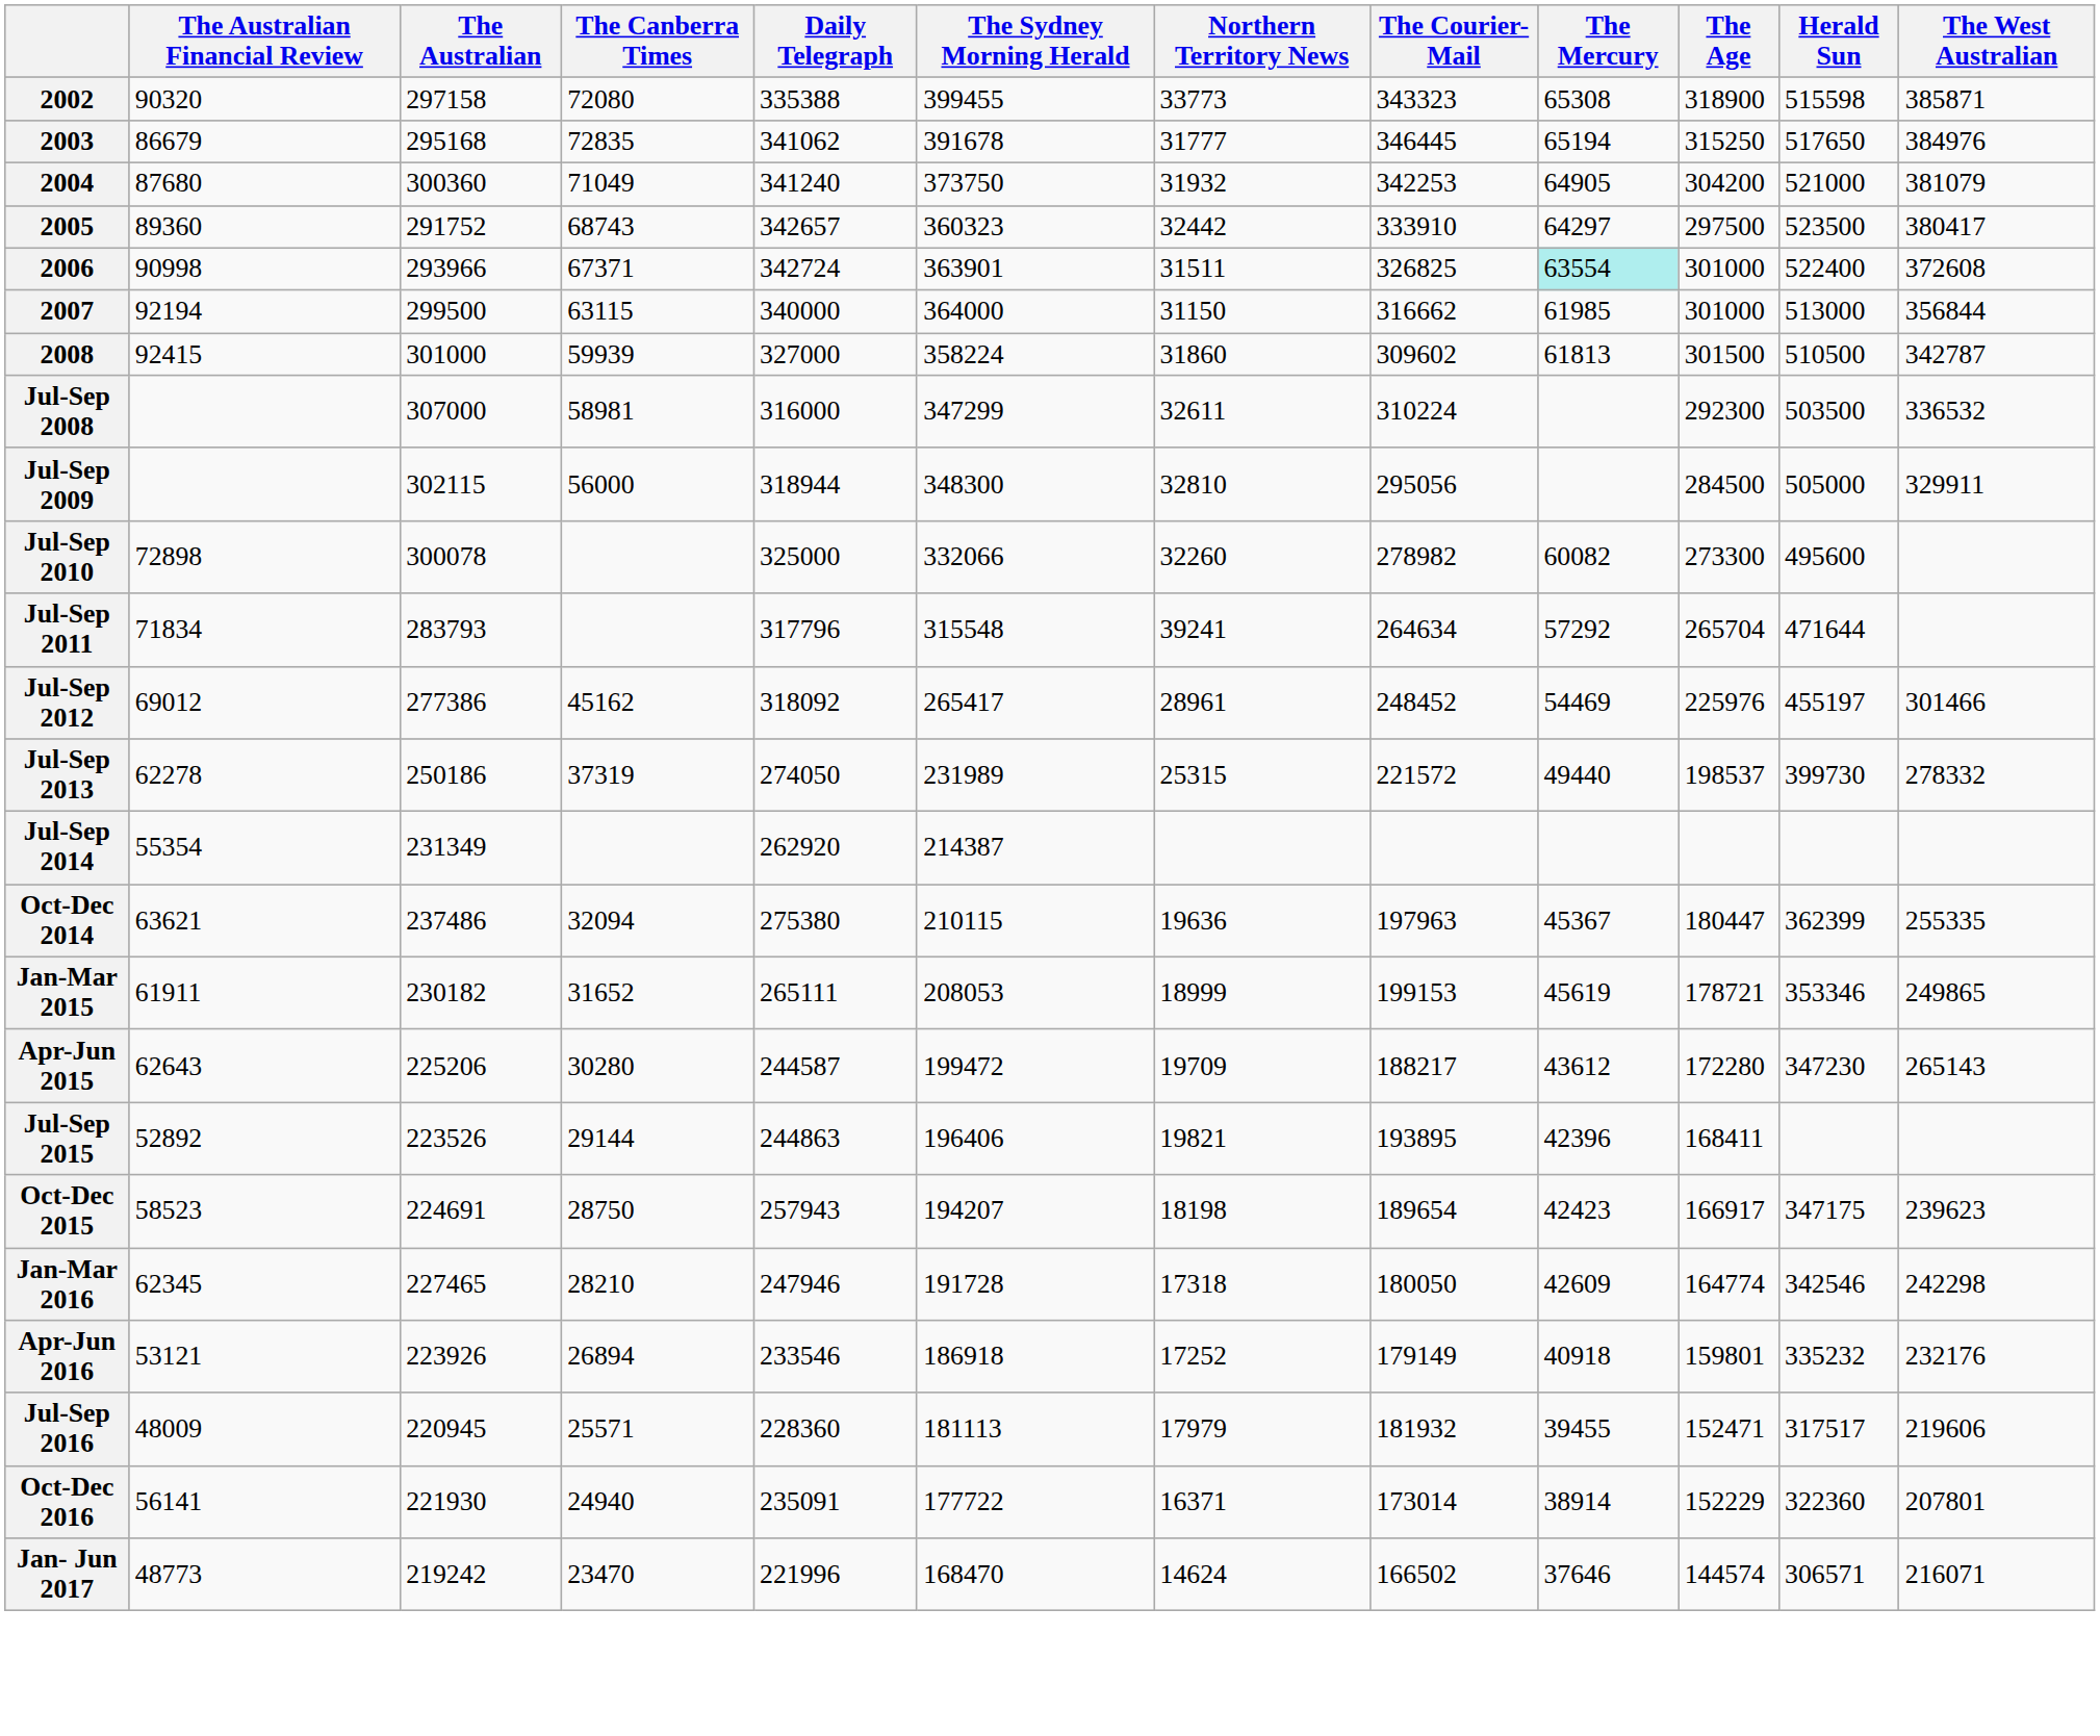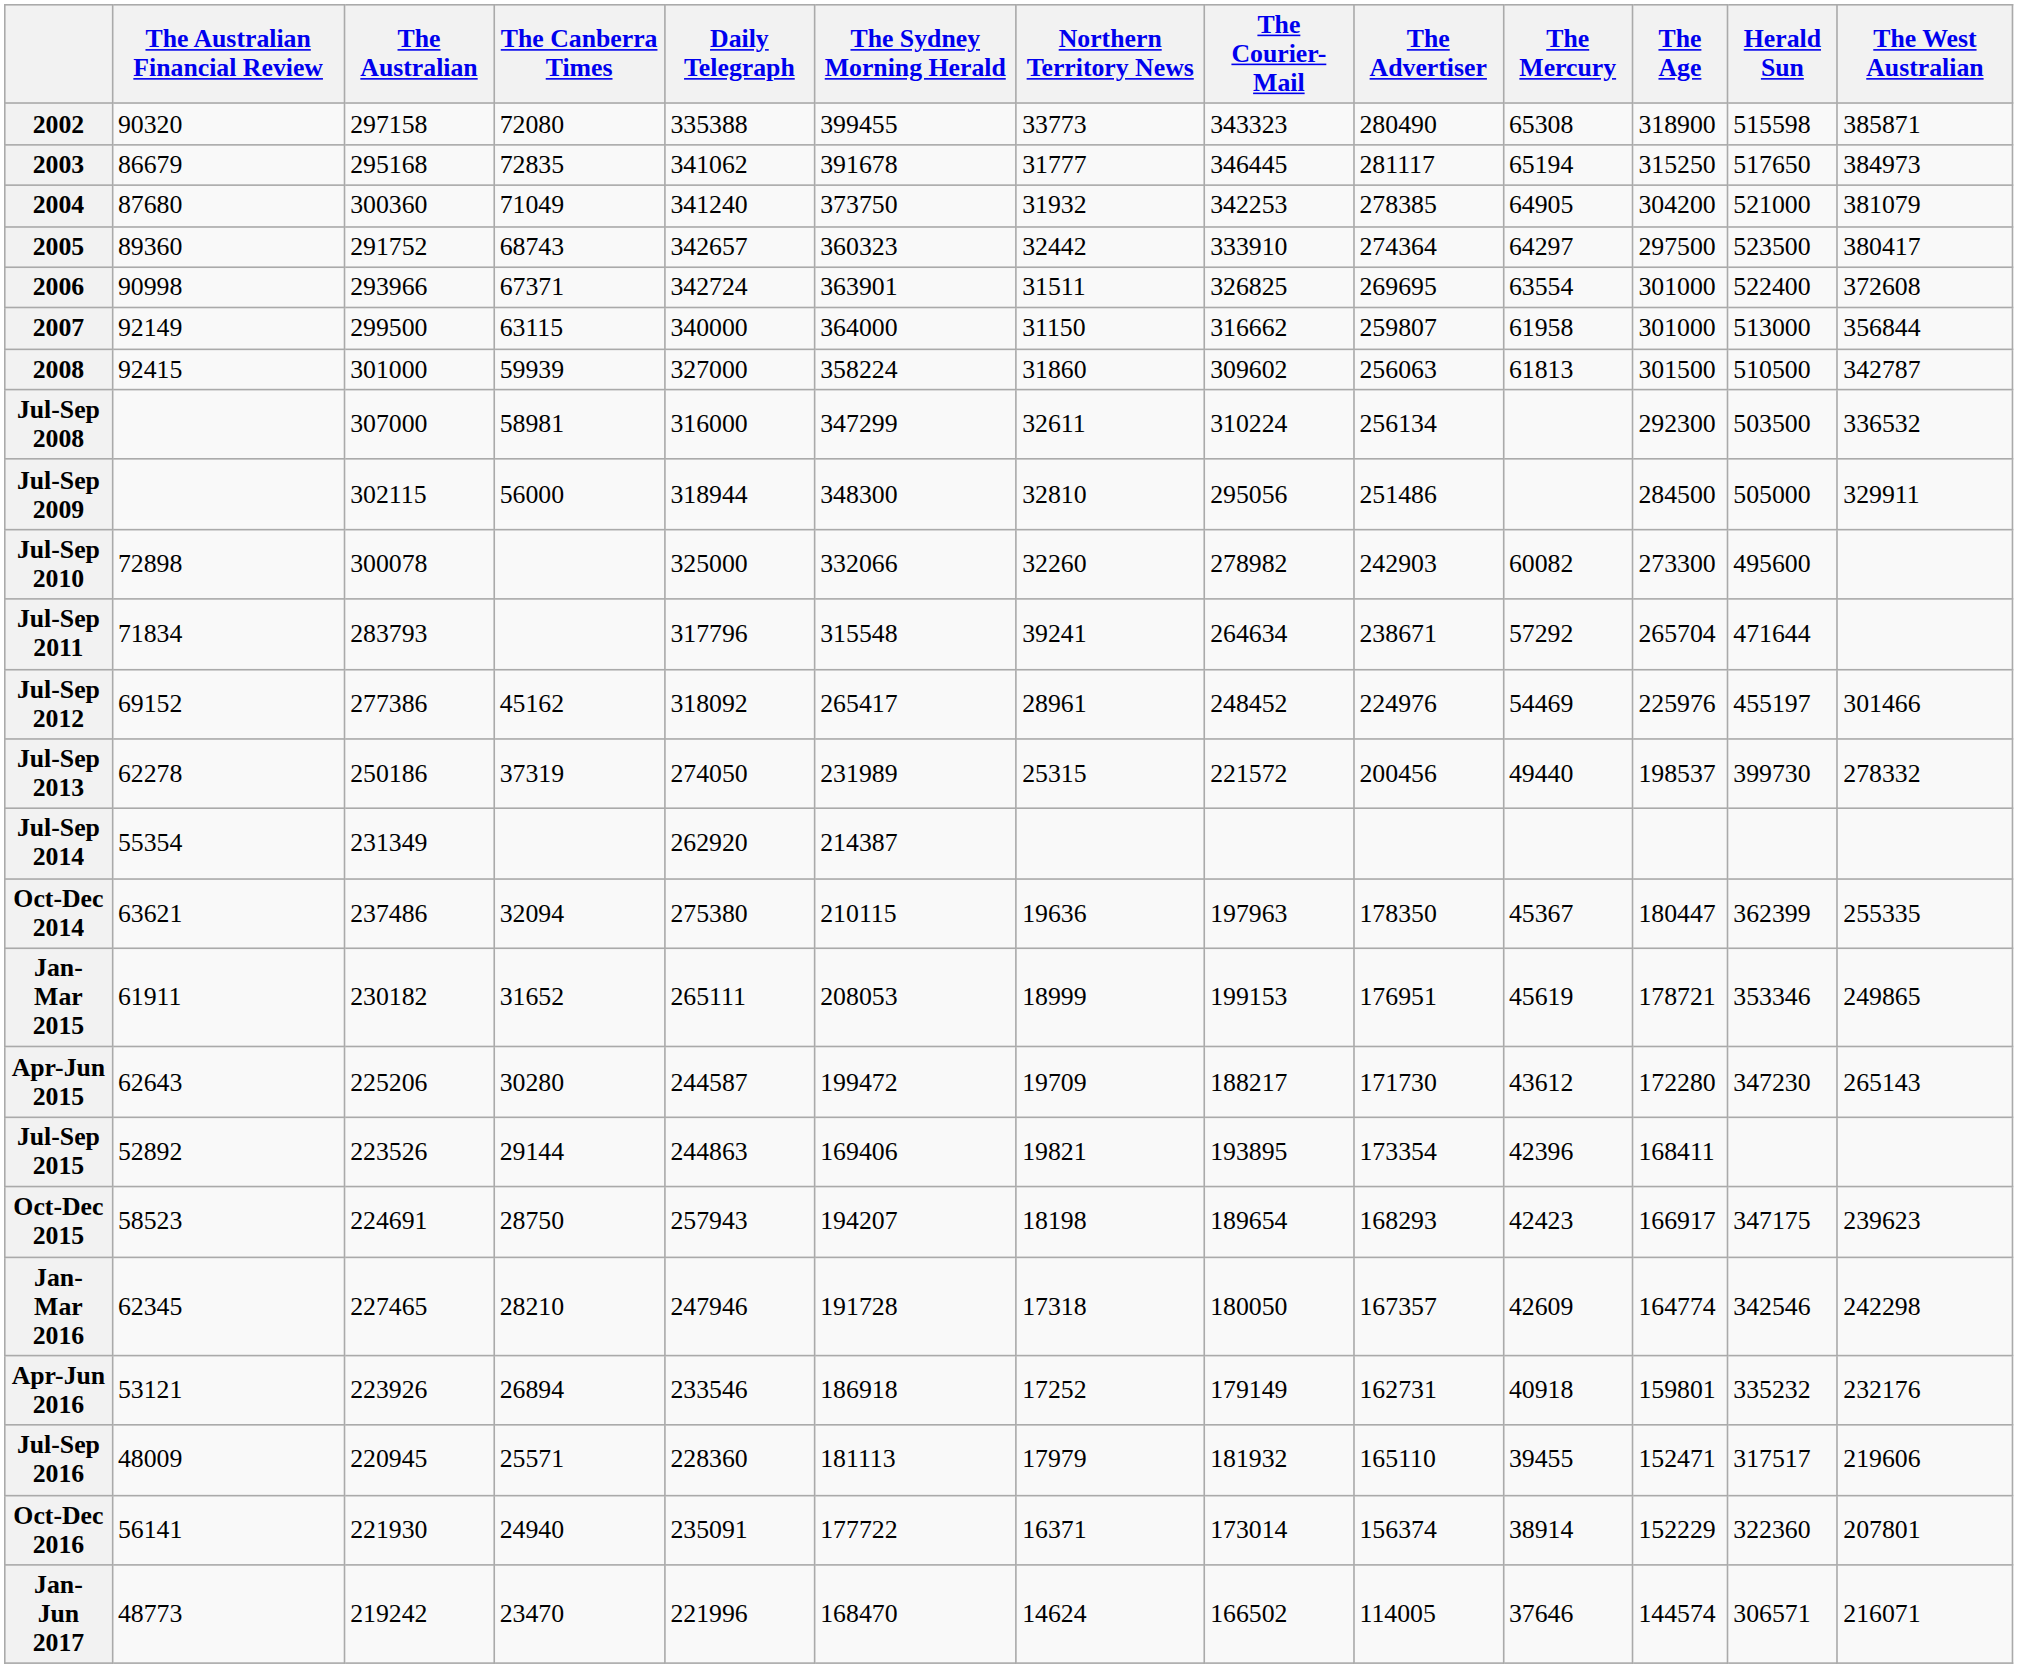 <table class="wikitable">
 <tr>
 <th></th>
 <th><a href='#'>The Australian Financial Review</a></th>
 <th><a href='#'>The Australian</a></th>
 <th><a href='#'>The Canberra Times</a></th>
 <th><a href='#'>Daily Telegraph</a></th>
 <th><a href='#'>The Sydney Morning Herald</a></th>
 <th><a href='#'>Northern Territory News</a></th>
 <th><a href='#'>The Courier-Mail</a></th>
+<th><a href='#'>The Advertiser</a></th>
 <th><a href='#'>The Mercury</a></th>
 <th><a href='#'>The Age</a></th>
 <th><a href='#'>Herald Sun</a></th>
 <th><a href='#'>The West Australian</a></th>
 </tr>
 <tr>
 <th>2002</th>
 <td>90320</td>
 <td>297158</td>
 <td>72080</td>
 <td>335388</td>
 <td>399455</td>
 <td>33773</td>
 <td>343323</td>
+<td>280490</td>
 <td>65308</td>
 <td>318900</td>
 <td>515598</td>
 <td>385871</td>
 </tr>
 <tr>
 <th>2003</th>
 <td>86679</td>
 <td>295168</td>
 <td>72835</td>
 <td>341062</td>
 <td>391678</td>
 <td>31777</td>
 <td>346445</td>
+<td>281117</td>
 <td>65194</td>
 <td>315250</td>
 <td>517650</td>
-<td>384976</td>
+<td>384973</td>
 </tr>
 <tr>
 <th>2004</th>
 <td>87680</td>
 <td>300360</td>
 <td>71049</td>
 <td>341240</td>
 <td>373750</td>
 <td>31932</td>
 <td>342253</td>
+<td>278385</td>
 <td>64905</td>
 <td>304200</td>
 <td>521000</td>
 <td>381079</td>
 </tr>
 <tr>
 <th>2005</th>
 <td>89360</td>
 <td>291752</td>
 <td>68743</td>
 <td>342657</td>
 <td>360323</td>
 <td>32442</td>
 <td>333910</td>
+<td>274364</td>
 <td>64297</td>
 <td>297500</td>
 <td>523500</td>
 <td>380417</td>
 </tr>
 <tr>
 <th>2006</th>
 <td>90998</td>
 <td>293966</td>
 <td>67371</td>
 <td>342724</td>
 <td>363901</td>
 <td>31511</td>
 <td>326825</td>
-<td style="background: paleturquoise;">63554</td>
+<td>269695</td>
+<td>63554</td>
 <td>301000</td>
 <td>522400</td>
 <td>372608</td>
 </tr>
 <tr>
 <th>2007</th>
-<td>92194</td>
+<td>92149</td>
 <td>299500</td>
 <td>63115</td>
 <td>340000</td>
 <td>364000</td>
 <td>31150</td>
 <td>316662</td>
-<td>61985</td>
+<td>259807</td>
+<td>61958</td>
 <td>301000</td>
 <td>513000</td>
 <td>356844</td>
 </tr>
 <tr>
 <th>2008</th>
 <td>92415</td>
 <td>301000</td>
 <td>59939</td>
 <td>327000</td>
 <td>358224</td>
 <td>31860</td>
 <td>309602</td>
+<td>256063</td>
 <td>61813</td>
 <td>301500</td>
 <td>510500</td>
 <td>342787</td>
 </tr>
 <tr>
 <th>Jul-Sep 2008</th>
 <td></td>
 <td>307000</td>
 <td>58981</td>
 <td>316000</td>
 <td>347299</td>
 <td>32611</td>
 <td>310224</td>
+<td>256134</td>
 <td></td>
 <td>292300</td>
 <td>503500</td>
 <td>336532</td>
 </tr>
 <tr>
 <th>Jul-Sep 2009</th>
 <td></td>
 <td>302115</td>
 <td>56000</td>
 <td>318944</td>
 <td>348300</td>
 <td>32810</td>
 <td>295056</td>
+<td>251486</td>
 <td></td>
 <td>284500</td>
 <td>505000</td>
 <td>329911</td>
 </tr>
 <tr>
 <th>Jul-Sep 2010</th>
 <td>72898</td>
 <td>300078</td>
 <td></td>
 <td>325000</td>
 <td>332066</td>
 <td>32260</td>
 <td>278982</td>
+<td>242903</td>
 <td>60082</td>
 <td>273300</td>
 <td>495600</td>
 <td></td>
 </tr>
 <tr>
 <th>Jul-Sep 2011</th>
 <td>71834</td>
 <td>283793</td>
 <td></td>
 <td>317796</td>
 <td>315548</td>
 <td>39241</td>
 <td>264634</td>
+<td>238671</td>
 <td>57292</td>
 <td>265704</td>
 <td>471644</td>
 <td></td>
 </tr>
 <tr>
 <th>Jul-Sep 2012</th>
-<td>69012</td>
+<td>69152</td>
 <td>277386</td>
 <td>45162</td>
 <td>318092</td>
 <td>265417</td>
 <td>28961</td>
 <td>248452</td>
+<td>224976</td>
 <td>54469</td>
 <td>225976</td>
 <td>455197</td>
 <td>301466</td>
 </tr>
 <tr>
 <th>Jul-Sep 2013</th>
 <td>62278</td>
 <td>250186</td>
 <td>37319</td>
 <td>274050</td>
 <td>231989</td>
 <td>25315</td>
 <td>221572</td>
+<td>200456</td>
 <td>49440</td>
 <td>198537</td>
 <td>399730</td>
 <td>278332</td>
 </tr>
 <tr>
 <th>Jul-Sep 2014</th>
 <td>55354</td>
 <td>231349</td>
 <td></td>
 <td>262920</td>
 <td>214387</td>
 <td></td>
 <td></td>
 <td></td>
 <td></td>
 <td></td>
 <td></td>
+<td></td>
 </tr>
 <tr>
 <th>Oct-Dec 2014</th>
 <td>63621</td>
 <td>237486</td>
 <td>32094</td>
 <td>275380</td>
 <td>210115</td>
 <td>19636</td>
 <td>197963</td>
+<td>178350</td>
 <td>45367</td>
 <td>180447</td>
 <td>362399</td>
 <td>255335</td>
 </tr>
 <tr>
 <th>Jan-Mar 2015</th>
 <td>61911</td>
 <td>230182</td>
 <td>31652</td>
 <td>265111</td>
 <td>208053</td>
 <td>18999</td>
 <td>199153</td>
+<td>176951</td>
 <td>45619</td>
 <td>178721</td>
 <td>353346</td>
 <td>249865</td>
 </tr>
 <tr>
 <th>Apr-Jun 2015</th>
 <td>62643</td>
 <td>225206</td>
 <td>30280</td>
 <td>244587</td>
 <td>199472</td>
 <td>19709</td>
 <td>188217</td>
+<td>171730</td>
 <td>43612</td>
 <td>172280</td>
 <td>347230</td>
 <td>265143</td>
 </tr>
 <tr>
 <th>Jul-Sep 2015</th>
 <td>52892</td>
 <td>223526</td>
 <td>29144</td>
 <td>244863</td>
-<td>196406</td>
+<td>169406</td>
 <td>19821</td>
 <td>193895</td>
+<td>173354</td>
 <td>42396</td>
 <td>168411</td>
 <td></td>
 <td></td>
 </tr>
 <tr>
 <th>Oct-Dec 2015</th>
 <td>58523</td>
 <td>224691</td>
 <td>28750</td>
 <td>257943</td>
 <td>194207</td>
 <td>18198</td>
 <td>189654</td>
+<td>168293</td>
 <td>42423</td>
 <td>166917</td>
 <td>347175</td>
 <td>239623</td>
 </tr>
 <tr>
 <th>Jan-Mar 2016</th>
 <td>62345</td>
 <td>227465</td>
 <td>28210</td>
 <td>247946</td>
 <td>191728</td>
 <td>17318</td>
 <td>180050</td>
+<td>167357</td>
 <td>42609</td>
 <td>164774</td>
 <td>342546</td>
 <td>242298</td>
 </tr>
 <tr>
 <th>Apr-Jun 2016</th>
 <td>53121</td>
 <td>223926</td>
 <td>26894</td>
 <td>233546</td>
 <td>186918</td>
 <td>17252</td>
 <td>179149</td>
+<td>162731</td>
 <td>40918</td>
 <td>159801</td>
 <td>335232</td>
 <td>232176</td>
 </tr>
 <tr>
 <th>Jul-Sep 2016</th>
 <td>48009</td>
 <td>220945</td>
 <td>25571</td>
 <td>228360</td>
 <td>181113</td>
 <td>17979</td>
 <td>181932</td>
+<td>165110</td>
 <td>39455</td>
 <td>152471</td>
 <td>317517</td>
 <td>219606</td>
 </tr>
 <tr>
 <th>Oct-Dec 2016</th>
 <td>56141</td>
 <td>221930</td>
 <td>24940</td>
 <td>235091</td>
 <td>177722</td>
 <td>16371</td>
 <td>173014</td>
+<td>156374</td>
 <td>38914</td>
 <td>152229</td>
 <td>322360</td>
 <td>207801</td>
 </tr>
 <tr>
 <th>Jan- Jun 2017</th>
 <td>48773</td>
 <td>219242</td>
 <td>23470</td>
 <td>221996</td>
 <td>168470</td>
 <td>14624</td>
 <td>166502</td>
+<td>114005</td>
 <td>37646</td>
 <td>144574</td>
 <td>306571</td>
 <td>216071</td>
 </tr>
 </table>
